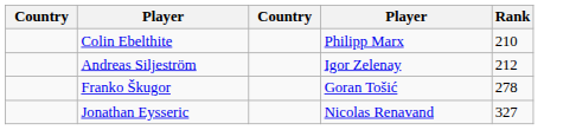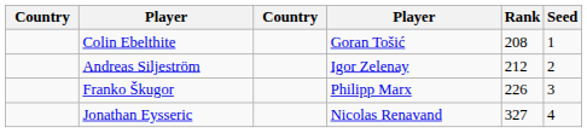 <table class="sortable wikitable">
 <tr>
 <th width="70">Country</th>
 <th width="175">Player</th>
 <th width="70">Country</th>
 <th width="175">Player</th>
 <th>Rank</th>
+<th>Seed</th>
 </tr>
 <tr>
 <td></td>
 <td><a href='#'>Colin Ebelthite</a></td>
 <td></td>
-<td><a href='#'>Philipp Marx</a></td>
-<td>210</td>
+<td><a href='#'>Goran Tošić</a></td>
+<td>208</td>
+<td>1</td>
 </tr>
 <tr>
 <td></td>
 <td><a href='#'>Andreas Siljeström</a></td>
 <td></td>
 <td><a href='#'>Igor Zelenay</a></td>
 <td>212</td>
+<td>2</td>
 </tr>
 <tr>
 <td></td>
 <td><a href='#'>Franko Škugor</a></td>
 <td></td>
-<td><a href='#'>Goran Tošić</a></td>
-<td>278</td>
+<td><a href='#'>Philipp Marx</a></td>
+<td>226</td>
+<td>3</td>
 </tr>
 <tr>
 <td></td>
 <td><a href='#'>Jonathan Eysseric</a></td>
 <td></td>
 <td><a href='#'>Nicolas Renavand</a></td>
 <td>327</td>
+<td>4</td>
 </tr>
 </table>
